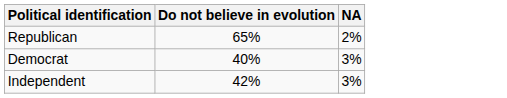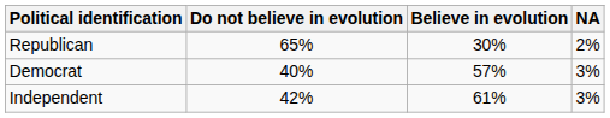 <table class="wikitable sortable" style="text-align: center;">
 <tr>
 <th>Political identification</th>
 <th>Do not believe in evolution</th>
+<th>Believe in evolution</th>
 <th>NA</th>
 </tr>
 <tr>
 <td align="left">Republican</td>
 <td>65%</td>
+<td>30%</td>
 <td>2%</td>
 </tr>
 <tr>
 <td align="left">Democrat</td>
 <td>40%</td>
+<td>57%</td>
 <td>3%</td>
 </tr>
 <tr>
 <td align="left">Independent</td>
 <td>42%</td>
+<td>61%</td>
 <td>3%</td>
 </tr>
 </table>
